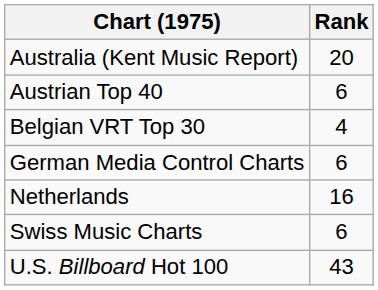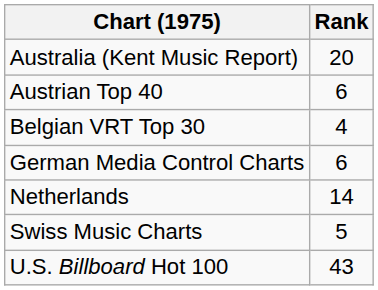 <table class="wikitable sortable">
 <tr>
 <th>Chart (1975)</th>
 <th>Rank</th>
 </tr>
 <tr>
 <td>Australia (Kent Music Report)</td>
 <td style="text-align:center;">20</td>
 </tr>
 <tr>
 <td>Austrian Top 40</td>
 <td style="text-align:center;">6</td>
 </tr>
 <tr>
 <td>Belgian VRT Top 30</td>
 <td style="text-align:center;">4</td>
 </tr>
 <tr>
 <td>German Media Control Charts </td>
 <td style="text-align:center;">6</td>
 </tr>
 <tr>
 <td>Netherlands</td>
-<td style="text-align:center;">16</td>
+<td style="text-align:center;">14</td>
 </tr>
 <tr>
 <td>Swiss Music Charts</td>
-<td style="text-align:center;">6</td>
+<td style="text-align:center;">5</td>
 </tr>
 <tr>
 <td>U.S. <em>Billboard</em> Hot 100</td>
 <td style="text-align:center;">43</td>
 </tr>
 </table>
